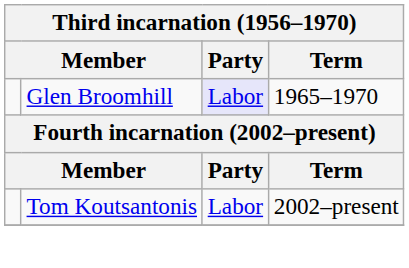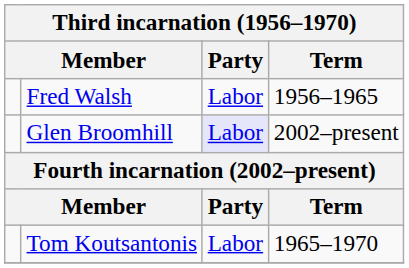 <table class="wikitable">
 <tr>
 <th colspan=4>Third incarnation (1956–1970)</th>
 </tr>
 <tr>
 <th colspan=2>Member</th>
 <th>Party</th>
 <th>Term</th>
 </tr>
 <tr>
 <td> </td>
+<td><a href='#'>Fred Walsh</a></td>
+<td><a href='#'>Labor</a></td>
+<td>1956–1965</td>
+</tr>
+<tr>
+<td> </td>
 <td><a href='#'>Glen Broomhill</a></td>
 <td style="background: lavender;"><a href='#'>Labor</a></td>
-<td>1965–1970</td>
+<td>2002–present</td>
 </tr>
 <tr>
 <th colspan=4>Fourth incarnation (2002–present)</th>
 </tr>
 <tr>
 <th colspan="2">Member</th>
 <th>Party</th>
 <th>Term</th>
 </tr>
 <tr>
 <td> </td>
 <td><a href='#'>Tom Koutsantonis</a></td>
 <td><a href='#'>Labor</a></td>
-<td>2002–present</td>
+<td>1965–1970</td>
 </tr>
 <tr>
 </tr>
 </table>
